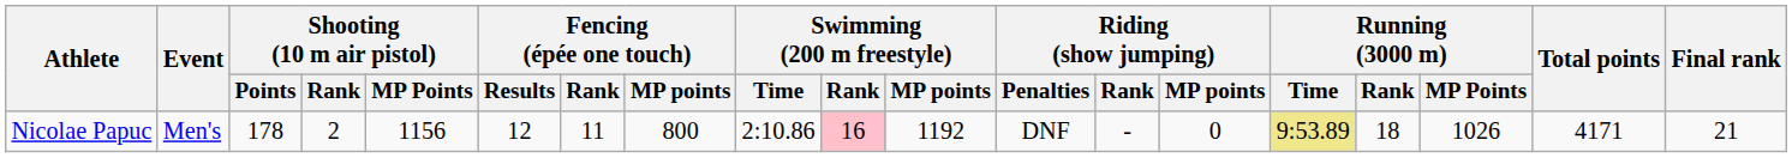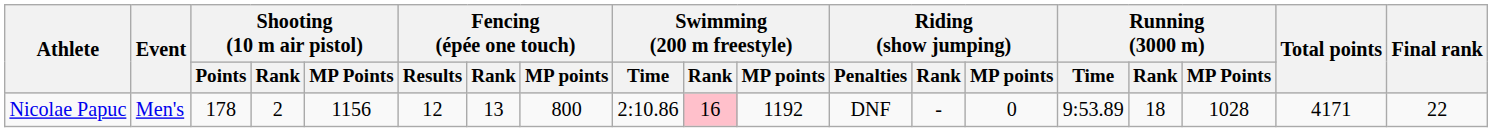 <table class="wikitable" style="font-size:90%">
 <tr>
 <th rowspan="2">Athlete</th>
 <th rowspan="2">Event</th>
 <th colspan=3>Shooting<br><span>(10 m air pistol)</span></th>
 <th colspan=3>Fencing<br><span>(épée one touch)</span></th>
 <th colspan=3>Swimming<br><span>(200 m freestyle)</span></th>
 <th colspan=3>Riding<br><span>(show jumping)</span></th>
 <th colspan=3>Running<br><span>(3000 m)</span></th>
 <th rowspan=2>Total points</th>
 <th rowspan=2>Final rank</th>
 </tr>
 <tr style="font-size:95%">
 <th>Points</th>
 <th>Rank</th>
 <th>MP Points</th>
 <th>Results</th>
 <th>Rank</th>
 <th>MP points</th>
 <th>Time</th>
 <th>Rank</th>
 <th>MP points</th>
 <th>Penalties</th>
 <th>Rank</th>
 <th>MP points</th>
 <th>Time</th>
 <th>Rank</th>
 <th>MP Points</th>
 </tr>
 <tr align=center>
 <td align=left><a href='#'>Nicolae Papuc</a></td>
 <td align=left><a href='#'>Men's</a></td>
 <td>178</td>
 <td>2</td>
 <td>1156</td>
 <td>12</td>
-<td>11</td>
+<td>13</td>
 <td>800</td>
 <td>2:10.86</td>
 <td style="background: pink;">16</td>
 <td>1192</td>
 <td>DNF</td>
 <td>-</td>
 <td>0</td>
-<td style="background: khaki;">9:53.89</td>
+<td>9:53.89</td>
 <td>18</td>
-<td>1026</td>
+<td>1028</td>
 <td>4171</td>
-<td>21</td>
+<td>22</td>
 </tr>
 </table>
